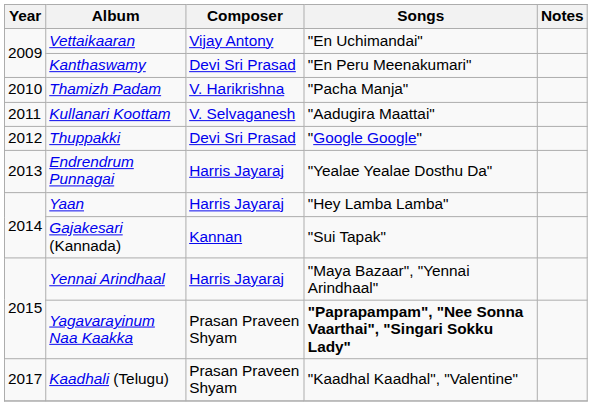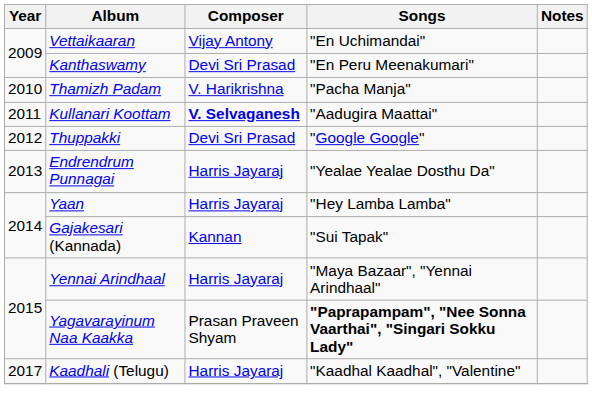 <table class="wikitable sortable">
 <tr>
 <th>Year</th>
 <th>Album</th>
 <th>Composer</th>
 <th>Songs</th>
 <th>Notes</th>
 </tr>
 <tr>
 <td rowspan="2">2009</td>
 <td><em><a href='#'>Vettaikaaran</a></em></td>
 <td><a href='#'>Vijay Antony</a></td>
 <td>"En Uchimandai"</td>
 <td></td>
 </tr>
 <tr>
 <td><em><a href='#'>Kanthaswamy</a></em></td>
 <td><a href='#'>Devi Sri Prasad</a></td>
 <td>"En Peru Meenakumari"</td>
 <td></td>
 </tr>
 <tr>
 <td>2010</td>
 <td><em><a href='#'>Thamizh Padam</a></em></td>
 <td><a href='#'>V. Harikrishna</a></td>
 <td>"Pacha Manja"</td>
 <td></td>
 </tr>
 <tr>
 <td>2011</td>
 <td><em><a href='#'>Kullanari Koottam</a></em></td>
-<td><a href='#'>V. Selvaganesh</a></td>
+<td><strong><a href='#'>V. Selvaganesh</a></strong></td>
 <td>"Aadugira Maattai"</td>
 <td></td>
 </tr>
 <tr>
 <td>2012</td>
 <td><em><a href='#'>Thuppakki</a></em></td>
 <td><a href='#'>Devi Sri Prasad</a></td>
 <td>"<a href='#'>Google Google</a>"</td>
 <td></td>
 </tr>
 <tr>
 <td>2013</td>
 <td><em><a href='#'>Endrendrum Punnagai</a></em></td>
 <td><a href='#'>Harris Jayaraj</a></td>
 <td>"Yealae Yealae Dosthu Da"</td>
 <td></td>
 </tr>
 <tr>
 <td rowspan="2">2014</td>
 <td><em><a href='#'>Yaan</a></em></td>
 <td><a href='#'>Harris Jayaraj</a></td>
 <td>"Hey Lamba Lamba"</td>
 <td></td>
 </tr>
 <tr>
 <td><em><a href='#'>Gajakesari</a></em> (Kannada)</td>
 <td><a href='#'>Kannan</a></td>
 <td>"Sui Tapak"</td>
 <td></td>
 </tr>
 <tr>
 <td rowspan="2">2015</td>
 <td><em><a href='#'>Yennai Arindhaal</a></em></td>
 <td><a href='#'>Harris Jayaraj</a></td>
 <td>"Maya Bazaar", "Yennai Arindhaal"</td>
 <td></td>
 </tr>
 <tr>
 <td><em><a href='#'>Yagavarayinum Naa Kaakka</a></em></td>
 <td>Prasan Praveen Shyam</td>
 <td><strong>"Paprapampam", "Nee Sonna Vaarthai", "Singari Sokku Lady"</strong></td>
 <td></td>
 </tr>
 <tr>
 <td>2017</td>
 <td><em><a href='#'>Kaadhali</a></em> (Telugu)</td>
-<td>Prasan Praveen Shyam</td>
+<td><a href='#'>Harris Jayaraj</a></td>
 <td>"Kaadhal Kaadhal", "Valentine"</td>
 <td></td>
 </tr>
 <tr>
 </tr>
 </table>
